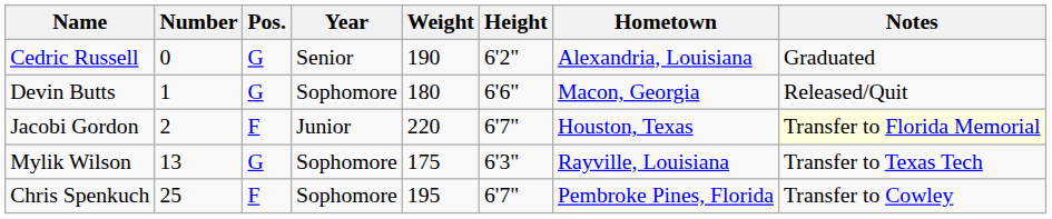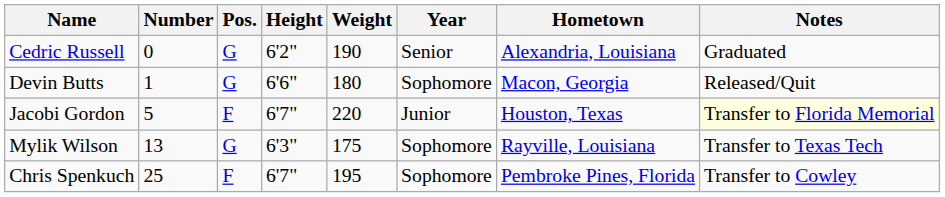 <table class="wikitable sortable" border="1">
 <tr>
 <th>Name</th>
 <th>Number</th>
 <th>Pos.</th>
+<th>Height</th>
+<th>Weight</th>
 <th>Year</th>
-<th>Weight</th>
-<th>Height</th>
 <th>Hometown</th>
 <th class="wikitable">Notes</th>
 </tr>
 <tr>
 <td><a href='#'>Cedric Russell</a></td>
 <td>0</td>
 <td><a href='#'>G</a></td>
+<td>6'2"</td>
+<td>190</td>
 <td>Senior</td>
-<td>190</td>
-<td>6'2"</td>
 <td><a href='#'>Alexandria, Louisiana</a></td>
 <td>Graduated</td>
 </tr>
 <tr>
 <td>Devin Butts</td>
 <td>1</td>
 <td><a href='#'>G</a></td>
+<td>6'6"</td>
+<td>180</td>
 <td>Sophomore</td>
-<td>180</td>
-<td>6'6"</td>
 <td><a href='#'>Macon, Georgia</a></td>
 <td>Released/Quit</td>
 </tr>
 <tr>
 <td>Jacobi Gordon</td>
-<td>2</td>
+<td>5</td>
 <td><a href='#'>F</a></td>
+<td>6'7"</td>
+<td>220</td>
 <td>Junior</td>
-<td>220</td>
-<td>6'7"</td>
 <td><a href='#'>Houston, Texas</a></td>
 <td style="background: lightyellow;">Transfer to <a href='#'>Florida Memorial</a></td>
 </tr>
 <tr>
 <td>Mylik Wilson</td>
 <td>13</td>
 <td><a href='#'>G</a></td>
+<td>6'3"</td>
+<td>175</td>
 <td>Sophomore</td>
-<td>175</td>
-<td>6'3"</td>
 <td><a href='#'>Rayville, Louisiana</a></td>
 <td>Transfer to <a href='#'>Texas Tech</a></td>
 </tr>
 <tr>
 <td>Chris Spenkuch</td>
 <td>25</td>
 <td><a href='#'>F</a></td>
+<td>6'7"</td>
+<td>195</td>
 <td>Sophomore</td>
-<td>195</td>
-<td>6'7"</td>
 <td><a href='#'>Pembroke Pines, Florida</a></td>
 <td>Transfer to <a href='#'>Cowley</a></td>
 </tr>
 </table>
